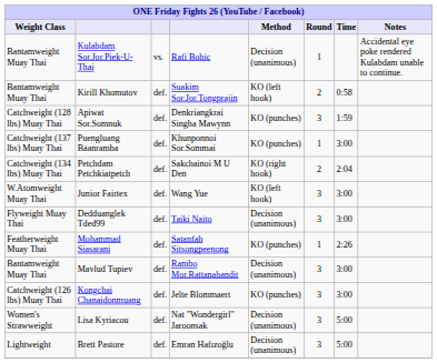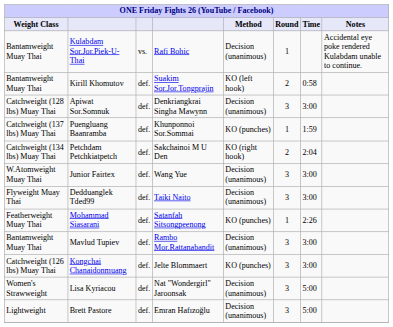 <table class="wikitable" style="font-size: 80%;">
 <tr>
 <th colspan="8" style="background-color: #ccf; color: #000080; text-align: center;"><strong>ONE Friday Fights 26 (YouTube / Facebook)</strong></th>
 </tr>
 <tr>
 <th colspan="1" style="background-color: #E6E8FA; color: #000000; text-align: center;">Weight Class</th>
 <th colspan="1" style="background-color: #E6E8FA; color: #000000; text-align: center;"></th>
 <th colspan="1" style="background-color: #E6E8FA; color: #000000; text-align: center;"></th>
 <th colspan="1" style="background-color: #E6E8FA; color: #000000; text-align: center;"></th>
 <th colspan="1" style="background-color: #E6E8FA; color: #000000; text-align: center;">Method</th>
 <th colspan="1" style="background-color: #E6E8FA; color: #000000; text-align: center;">Round</th>
 <th colspan="1" style="background-color: #E6E8FA; color: #000000; text-align: center;">Time</th>
 <th colspan="1" style="background-color: #E6E8FA; color: #000000; text-align: center;">Notes</th>
 </tr>
 <tr>
 <td>Bantamweight Muay Thai</td>
 <td> <a href='#'>Kulabdam Sor.Jor.Piek-U-Thai</a></td>
 <td>vs.</td>
 <td> <a href='#'>Rafi Bohic</a></td>
 <td>Decision (unanimous)</td>
 <td align=center>1</td>
 <td></td>
 <td>Accidental eye poke rendered Kulabdam unable to continue.</td>
 </tr>
 <tr>
 <td>Bantamweight Muay Thai</td>
 <td> Kirill Khomutov</td>
 <td>def.</td>
 <td> <a href='#'>Suakim Sor.Jor.Tongprajin</a></td>
 <td>KO (left hook)</td>
 <td align=center>2</td>
 <td>0:58</td>
 <td></td>
 </tr>
 <tr>
 <td>Catchweight (128 lbs) Muay Thai</td>
 <td> Apiwat Sor.Somnuk</td>
 <td>def.</td>
 <td> Denkriangkrai Singha Mawynn</td>
-<td>KO (punches)</td>
+<td>Decision (unanimous)</td>
 <td align=center>3</td>
-<td>1:59</td>
+<td>3:00</td>
 <td></td>
 </tr>
 <tr>
 <td>Catchweight (137 lbs) Muay Thai</td>
 <td> Puengluang Baanramba</td>
 <td>def.</td>
 <td> Khunponnoi Sor.Sommai</td>
 <td>KO (punches)</td>
 <td align=center>1</td>
-<td>3:00</td>
+<td>1:59</td>
 <td></td>
 </tr>
 <tr>
 <td>Catchweight (134 lbs) Muay Thai</td>
 <td> Petchdam Petchkiatpetch</td>
 <td>def.</td>
 <td> Sakchainoi M U Den</td>
 <td>KO (right hook)</td>
 <td align=center>2</td>
 <td>2:04</td>
 <td></td>
 </tr>
 <tr>
 <td>W.Atomweight Muay Thai</td>
 <td> Junior Fairtex</td>
 <td>def.</td>
 <td> Wang Yue</td>
-<td>KO (left hook)</td>
+<td>Decision (unanimous)</td>
 <td align=center>3</td>
 <td>3:00</td>
 <td></td>
 </tr>
 <tr>
 <td>Flyweight Muay Thai</td>
 <td> Dedduanglek Tded99</td>
 <td>def.</td>
 <td> <a href='#'>Taiki Naito</a></td>
 <td>Decision (unanimous)</td>
 <td align=center>3</td>
 <td>3:00</td>
 <td></td>
 </tr>
 <tr>
 <td>Featherweight Muay Thai</td>
 <td> <a href='#'>Mohammad Siasarani</a></td>
 <td>def.</td>
 <td> <a href='#'>Satanfah Sitsongpeenong</a></td>
 <td>KO (punches)</td>
 <td align=center>1</td>
 <td>2:26</td>
 <td></td>
 </tr>
 <tr>
 <td>Bantamweight Muay Thai</td>
 <td> Mavlud Tupiev</td>
 <td>def.</td>
 <td> <a href='#'>Rambo Mor.Rattanabandit</a></td>
 <td>Decision (unanimous)</td>
 <td align=center>3</td>
 <td>3:00</td>
 <td></td>
 </tr>
 <tr>
 <td>Catchweight (126 lbs) Muay Thai</td>
 <td> <a href='#'>Kongchai Chanaidonmuang</a></td>
 <td>def.</td>
 <td> Jelte Blommaert</td>
 <td>KO (punches)</td>
 <td align=center>3</td>
 <td>3:00</td>
 <td></td>
 </tr>
 <tr>
 <td>Women's Strawweight</td>
 <td> Lisa Kyriacou</td>
 <td>def.</td>
 <td> Nat "Wondergirl" Jaroonsak</td>
 <td>Decision (unanimous)</td>
 <td align=center>3</td>
 <td>5:00</td>
 <td></td>
 </tr>
 <tr>
 <td>Lightweight</td>
 <td> Brett Pastore</td>
 <td>def.</td>
 <td> Emran Hafızoğlu</td>
 <td>Decision (unanimous)</td>
 <td align=center>3</td>
 <td>5:00</td>
 <td></td>
 </tr>
 <tr>
 </tr>
 </table>
